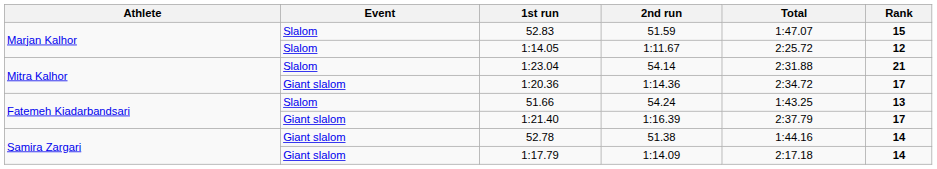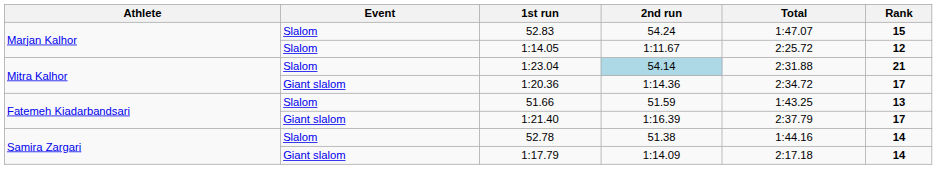 <table class="wikitable" width="60%" style="text-align:center; font-size:90%">
 <tr>
 <th width="25%">Athlete</th>
 <th width="18%">Event</th>
 <th width="11%">1st run</th>
 <th width="11%">2nd run</th>
 <th width="13%">Total</th>
 <th width="6%">Rank</th>
 </tr>
 <tr>
 <td rowspan=2 align="left"><a href='#'>Marjan Kalhor</a></td>
 <td align="left"><a href='#'>Slalom</a></td>
 <td>52.83</td>
-<td>51.59</td>
+<td>54.24</td>
 <td>1:47.07</td>
 <td><strong>15</strong></td>
 </tr>
 <tr>
 <td align="left"><a href='#'>Slalom</a></td>
 <td>1:14.05</td>
 <td>1:11.67</td>
 <td>2:25.72</td>
 <td><strong>12</strong></td>
 </tr>
 <tr>
 <td rowspan=2 align="left"><a href='#'>Mitra Kalhor</a></td>
 <td align="left"><a href='#'>Slalom</a></td>
 <td>1:23.04</td>
-<td>54.14</td>
+<td style="background: lightblue;">54.14</td>
 <td>2:31.88</td>
 <td><strong>21</strong></td>
 </tr>
 <tr>
 <td align="left"><a href='#'>Giant slalom</a></td>
 <td>1:20.36</td>
 <td>1:14.36</td>
 <td>2:34.72</td>
 <td><strong>17</strong></td>
 </tr>
 <tr>
 <td rowspan=2 align="left"><a href='#'>Fatemeh Kiadarbandsari</a></td>
 <td align="left"><a href='#'>Slalom</a></td>
 <td>51.66</td>
-<td>54.24</td>
+<td>51.59</td>
 <td>1:43.25</td>
 <td><strong>13</strong></td>
 </tr>
 <tr>
 <td align="left"><a href='#'>Giant slalom</a></td>
 <td>1:21.40</td>
 <td>1:16.39</td>
 <td>2:37.79</td>
 <td><strong>17</strong></td>
 </tr>
 <tr>
 <td rowspan=2 align="left"><a href='#'>Samira Zargari</a></td>
-<td align="left"><a href='#'>Giant slalom</a></td>
+<td align="left"><a href='#'>Slalom</a></td>
 <td>52.78</td>
 <td>51.38</td>
 <td>1:44.16</td>
 <td><strong>14</strong></td>
 </tr>
 <tr>
 <td align="left"><a href='#'>Giant slalom</a></td>
 <td>1:17.79</td>
 <td>1:14.09</td>
 <td>2:17.18</td>
 <td><strong>14</strong></td>
 </tr>
 </table>
